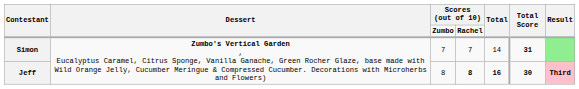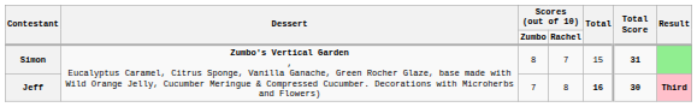 <table class="wikitable plainrowheaders" style="text-align:center; font-size:90%; width:80em;">
 <tr>
 <th rowspan="2">Contestant</th>
 <th rowspan="2">Dessert</th>
 <th colspan="2">Scores<br>(out of 10)</th>
 <th rowspan="2">Total<br></th>
 <th rowspan="2">Total Score<br></th>
 <th rowspan="2">Result</th>
 </tr>
 <tr>
 <td><strong>Zumbo</strong></td>
 <td><strong>Rachel</strong></td>
 </tr>
 <tr style="border-top:3px solid #aaa;">
 <th>Simon</th>
 <td rowspan="2"><strong>Zumbo's Vertical Garden</strong><br>,<br>Eucalyptus Caramel, Citrus Sponge, Vanilla Ganache, Green Rocher Glaze, base made with Wild Orange Jelly, Cucumber Meringue & Compressed Cucumber. Decorations with Microherbs and Flowers)</td>
+<td>8</td>
 <td>7</td>
-<td>7</td>
-<td>14</td>
+<td>15</td>
 <td style="border-left:3px solid #aaa;"><strong>31</strong></td>
 <td style="background:lightgreen;"></td>
 </tr>
 <tr>
 <th>Jeff</th>
+<td>7</td>
 <td>8</td>
-<td><strong>8</strong></td>
 <td><strong>16</strong></td>
 <td style="border-left:3px solid #aaa;"><strong>30</strong></td>
 <td style="background:pink;"><strong>Third</strong></td>
 </tr>
 </table>
